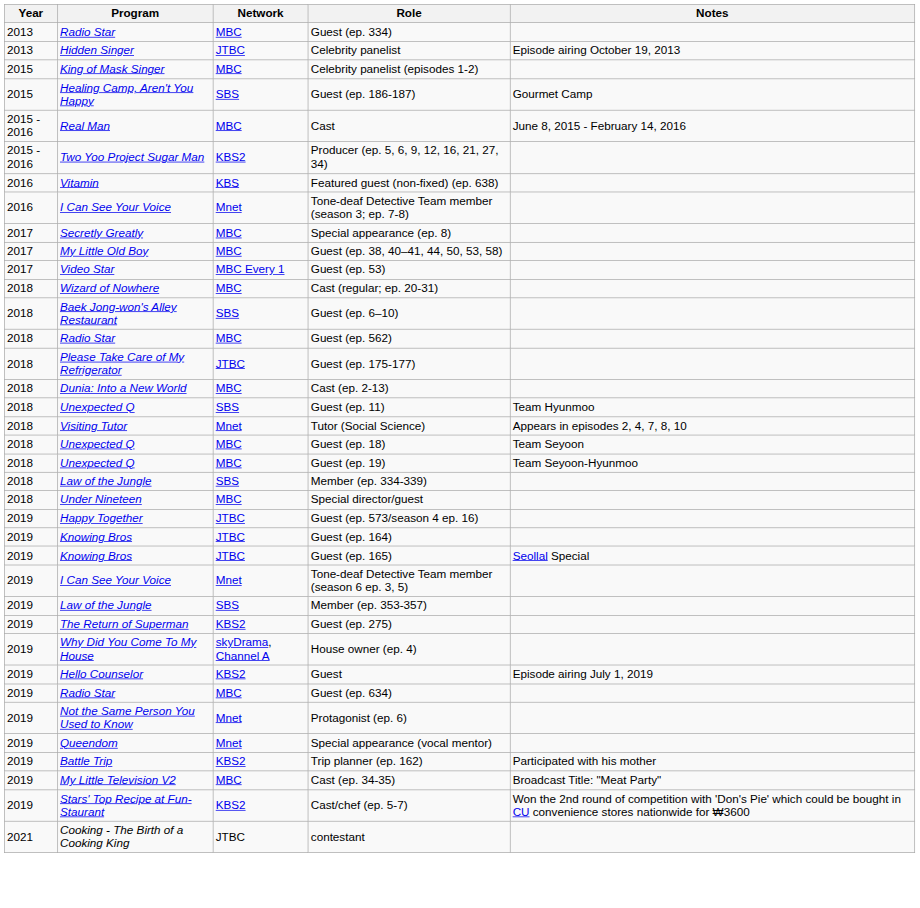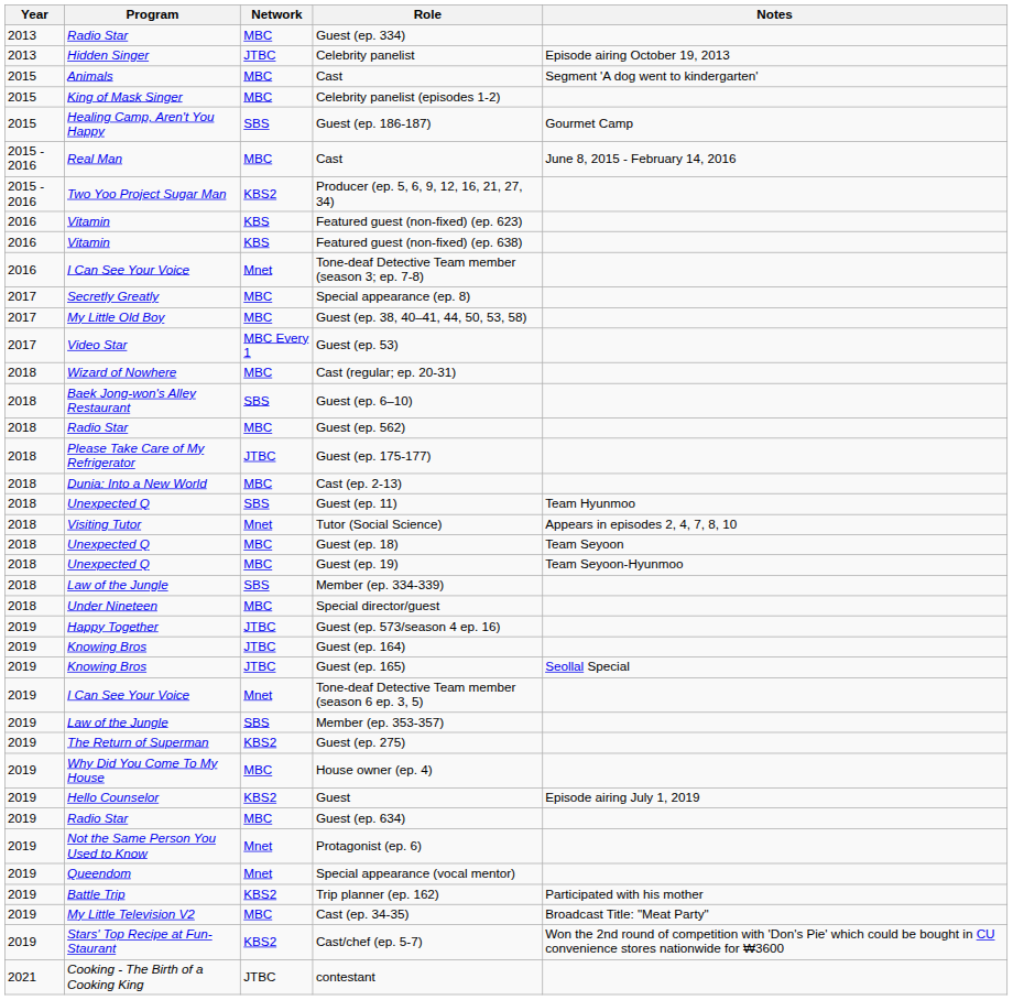 <table class="wikitable sortable">
 <tr>
 <th>Year</th>
 <th>Program</th>
 <th>Network</th>
 <th>Role</th>
 <th>Notes</th>
 </tr>
 <tr>
 <td>2013</td>
 <td><em><a href='#'>Radio Star</a></em></td>
 <td><a href='#'>MBC</a></td>
 <td>Guest (ep. 334)</td>
 <td></td>
 </tr>
 <tr>
 <td>2013</td>
 <td><em><a href='#'>Hidden Singer</a></em></td>
 <td><a href='#'>JTBC</a></td>
 <td>Celebrity panelist</td>
 <td>Episode airing October 19, 2013</td>
+</tr>
+<tr>
+<td>2015</td>
+<td><em><a href='#'>Animals</a></em></td>
+<td><a href='#'>MBC</a></td>
+<td>Cast</td>
+<td>Segment 'A dog went to kindergarten'</td>
 </tr>
 <tr>
 <td>2015</td>
 <td><em><a href='#'>King of Mask Singer</a></em></td>
 <td><a href='#'>MBC</a></td>
 <td>Celebrity panelist (episodes 1-2)</td>
 <td></td>
 </tr>
 <tr>
 <td>2015</td>
 <td><em><a href='#'>Healing Camp, Aren't You Happy</a></em></td>
 <td><a href='#'>SBS</a></td>
 <td>Guest (ep. 186-187)</td>
 <td>Gourmet Camp</td>
 </tr>
 <tr>
 <td>2015 - 2016</td>
 <td><em><a href='#'>Real Man</a></em></td>
 <td><a href='#'>MBC</a></td>
 <td>Cast</td>
 <td>June 8, 2015 - February 14, 2016</td>
 </tr>
 <tr>
 <td>2015 - 2016</td>
 <td><em><a href='#'>Two Yoo Project Sugar Man</a></em></td>
 <td><a href='#'>KBS2</a></td>
 <td>Producer (ep. 5, 6, 9, 12, 16, 21, 27, 34)</td>
+<td></td>
+</tr>
+<tr>
+<td>2016</td>
+<td><em><a href='#'>Vitamin</a></em></td>
+<td><a href='#'>KBS</a></td>
+<td>Featured guest (non-fixed) (ep. 623)</td>
 <td></td>
 </tr>
 <tr>
 <td>2016</td>
 <td><em><a href='#'>Vitamin</a></em></td>
 <td><a href='#'>KBS</a></td>
 <td>Featured guest (non-fixed) (ep. 638)</td>
 <td></td>
 </tr>
 <tr>
 <td>2016</td>
 <td><em><a href='#'>I Can See Your Voice</a></em></td>
 <td><a href='#'>Mnet</a></td>
 <td>Tone-deaf Detective Team member (season 3; ep. 7-8)</td>
 <td></td>
 </tr>
 <tr>
 <td>2017</td>
 <td><em><a href='#'>Secretly Greatly</a></em></td>
 <td><a href='#'>MBC</a></td>
 <td>Special appearance (ep. 8)</td>
 <td></td>
 </tr>
 <tr>
 <td>2017</td>
 <td><em><a href='#'>My Little Old Boy</a></em></td>
 <td><a href='#'>MBC</a></td>
 <td>Guest (ep. 38, 40–41, 44, 50, 53, 58)</td>
 <td></td>
 </tr>
 <tr>
 <td>2017</td>
 <td><em><a href='#'>Video Star</a></em></td>
 <td><a href='#'>MBC Every 1</a></td>
 <td>Guest (ep. 53)</td>
 <td></td>
 </tr>
 <tr>
 <td>2018</td>
 <td><em><a href='#'>Wizard of Nowhere</a></em></td>
 <td><a href='#'>MBC</a></td>
 <td>Cast (regular; ep. 20-31)</td>
 <td></td>
 </tr>
 <tr>
 <td>2018</td>
 <td><em><a href='#'>Baek Jong-won's Alley Restaurant</a></em></td>
 <td><a href='#'>SBS</a></td>
 <td>Guest (ep. 6–10)</td>
 <td></td>
 </tr>
 <tr>
 <td>2018</td>
 <td><em><a href='#'>Radio Star</a></em></td>
 <td><a href='#'>MBC</a></td>
 <td>Guest (ep. 562)</td>
 <td></td>
 </tr>
 <tr>
 <td>2018</td>
 <td><em><a href='#'>Please Take Care of My Refrigerator</a></em></td>
 <td><a href='#'>JTBC</a></td>
 <td>Guest (ep. 175-177)</td>
 <td></td>
 </tr>
 <tr>
 <td>2018</td>
 <td><em><a href='#'>Dunia: Into a New World</a></em></td>
 <td><a href='#'>MBC</a></td>
 <td>Cast (ep. 2-13)</td>
 <td></td>
 </tr>
 <tr>
 <td>2018</td>
 <td><em><a href='#'>Unexpected Q</a></em></td>
 <td><a href='#'>SBS</a></td>
 <td>Guest (ep. 11)</td>
 <td>Team Hyunmoo</td>
 </tr>
 <tr>
 <td>2018</td>
 <td><em><a href='#'>Visiting Tutor</a></em></td>
 <td><a href='#'>Mnet</a></td>
 <td>Tutor (Social Science)</td>
 <td>Appears in episodes 2, 4, 7, 8, 10</td>
 </tr>
 <tr>
 <td>2018</td>
 <td><em><a href='#'>Unexpected Q</a></em></td>
 <td><a href='#'>MBC</a></td>
 <td>Guest (ep. 18)</td>
 <td>Team Seyoon</td>
 </tr>
 <tr>
 <td>2018</td>
 <td><em><a href='#'>Unexpected Q</a></em></td>
 <td><a href='#'>MBC</a></td>
 <td>Guest (ep. 19)</td>
 <td>Team Seyoon-Hyunmoo</td>
 </tr>
 <tr>
 <td>2018</td>
 <td><em><a href='#'>Law of the Jungle</a></em></td>
 <td><a href='#'>SBS</a></td>
 <td>Member (ep. 334-339)</td>
 <td></td>
 </tr>
 <tr>
 <td>2018</td>
 <td><em><a href='#'>Under Nineteen</a></em></td>
 <td><a href='#'>MBC</a></td>
 <td>Special director/guest</td>
 <td></td>
 </tr>
 <tr>
 <td>2019</td>
 <td><em><a href='#'>Happy Together</a></em></td>
 <td><a href='#'>JTBC</a></td>
 <td>Guest (ep. 573/season 4 ep. 16)</td>
 <td></td>
 </tr>
 <tr>
 <td>2019</td>
 <td><em><a href='#'>Knowing Bros</a></em></td>
 <td><a href='#'>JTBC</a></td>
 <td>Guest (ep. 164)</td>
 <td></td>
 </tr>
 <tr>
 <td>2019</td>
 <td><em><a href='#'>Knowing Bros</a></em></td>
 <td><a href='#'>JTBC</a></td>
 <td>Guest (ep. 165)</td>
 <td><a href='#'>Seollal</a> Special</td>
 </tr>
 <tr>
 <td>2019</td>
 <td><em><a href='#'>I Can See Your Voice</a></em></td>
 <td><a href='#'>Mnet</a></td>
 <td>Tone-deaf Detective Team member (season 6 ep. 3, 5)</td>
 <td></td>
 </tr>
 <tr>
 <td>2019</td>
 <td><em><a href='#'>Law of the Jungle</a></em></td>
 <td><a href='#'>SBS</a></td>
 <td>Member (ep. 353-357)</td>
 <td></td>
 </tr>
 <tr>
 <td>2019</td>
 <td><em><a href='#'>The Return of Superman</a></em></td>
 <td><a href='#'>KBS2</a></td>
 <td>Guest (ep. 275)</td>
 <td></td>
 </tr>
 <tr>
 <td>2019</td>
 <td><em><a href='#'>Why Did You Come To My House</a></em></td>
-<td><a href='#'>skyDrama</a>, <a href='#'>Channel A</a></td>
+<td><a href='#'>MBC</a></td>
 <td>House owner (ep. 4)</td>
 <td></td>
 </tr>
 <tr>
 <td>2019</td>
 <td><em><a href='#'>Hello Counselor</a></em></td>
 <td><a href='#'>KBS2</a></td>
 <td>Guest</td>
 <td>Episode airing July 1, 2019</td>
 </tr>
 <tr>
 <td>2019</td>
 <td><em><a href='#'>Radio Star</a></em></td>
 <td><a href='#'>MBC</a></td>
 <td>Guest (ep. 634)</td>
 <td></td>
 </tr>
 <tr>
 <td>2019</td>
 <td><em><a href='#'>Not the Same Person You Used to Know</a></em></td>
 <td><a href='#'>Mnet</a></td>
 <td>Protagonist (ep. 6)</td>
 <td></td>
 </tr>
 <tr>
 <td>2019</td>
 <td><em><a href='#'>Queendom</a></em></td>
 <td><a href='#'>Mnet</a></td>
 <td>Special appearance (vocal mentor)</td>
 <td></td>
 </tr>
 <tr>
 <td>2019</td>
 <td><em><a href='#'>Battle Trip</a></em></td>
 <td><a href='#'>KBS2</a></td>
 <td>Trip planner (ep. 162)</td>
 <td>Participated with his mother</td>
 </tr>
 <tr>
 <td>2019</td>
 <td><em><a href='#'>My Little Television V2</a></em></td>
 <td><a href='#'>MBC</a></td>
 <td>Cast (ep. 34-35)</td>
 <td>Broadcast Title: "Meat Party"</td>
 </tr>
 <tr>
 <td>2019</td>
 <td><em><a href='#'>Stars' Top Recipe at Fun-Staurant</a></em></td>
 <td><a href='#'>KBS2</a></td>
 <td>Cast/chef (ep. 5-7)</td>
 <td>Won the 2nd round of competition with 'Don's Pie' which could be bought in <a href='#'>CU</a> convenience stores nationwide for ₩3600</td>
 </tr>
 <tr>
 <td>2021</td>
 <td><em>Cooking - The Birth of a Cooking King</em></td>
 <td>JTBC</td>
 <td>contestant</td>
 <td></td>
 </tr>
 </table>
